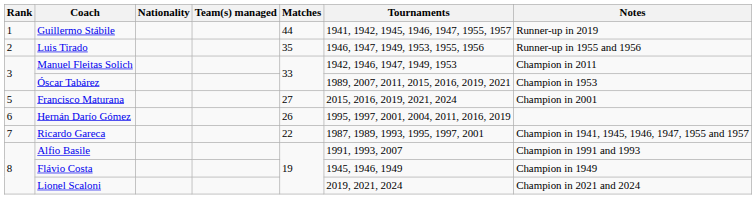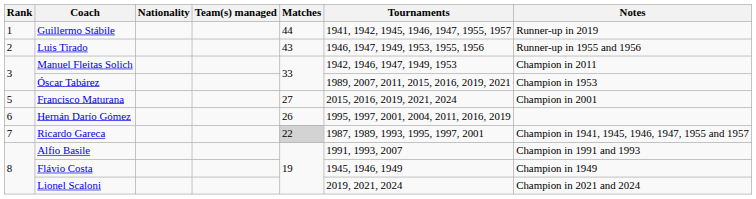 <table class=wikitable>
 <tr>
 <th>Rank</th>
 <th>Coach</th>
 <th>Nationality</th>
 <th>Team(s) managed</th>
 <th>Matches</th>
 <th>Tournaments</th>
 <th>Notes</th>
 </tr>
 <tr>
 <td>1</td>
 <td><a href='#'>Guillermo Stábile</a></td>
 <td></td>
 <td></td>
 <td>44</td>
 <td>1941, 1942, 1945, 1946, 1947, 1955, 1957</td>
 <td>Runner-up in 2019</td>
 </tr>
 <tr>
 <td>2</td>
 <td><a href='#'>Luis Tirado</a></td>
 <td></td>
 <td></td>
-<td>35</td>
+<td>43</td>
 <td>1946, 1947, 1949, 1953, 1955, 1956</td>
 <td>Runner-up in 1955 and 1956</td>
 </tr>
 <tr>
 <td rowspan=2>3</td>
 <td><a href='#'>Manuel Fleitas Solich</a></td>
 <td></td>
 <td></td>
 <td rowspan=2>33</td>
 <td>1942, 1946, 1947, 1949, 1953</td>
 <td>Champion in 2011</td>
 </tr>
 <tr>
 <td><a href='#'>Óscar Tabárez</a></td>
 <td></td>
 <td></td>
 <td>1989, 2007, 2011, 2015, 2016, 2019, 2021</td>
 <td>Champion in 1953</td>
 </tr>
 <tr>
 <td>5</td>
 <td><a href='#'>Francisco Maturana</a></td>
 <td></td>
 <td> </td>
 <td>27</td>
 <td>2015, 2016, 2019, 2021, 2024</td>
 <td>Champion in 2001</td>
 </tr>
 <tr>
 <td>6</td>
 <td><a href='#'>Hernán Darío Gómez</a></td>
 <td></td>
 <td>  </td>
 <td>26</td>
 <td>1995, 1997, 2001, 2004, 2011, 2016, 2019</td>
 <td></td>
 </tr>
 <tr>
 <td>7</td>
 <td><a href='#'>Ricardo Gareca</a></td>
 <td></td>
 <td> </td>
-<td>22</td>
+<td style="background: lightgrey;">22</td>
 <td>1987, 1989, 1993, 1995, 1997, 2001</td>
 <td>Champion in 1941, 1945, 1946, 1947, 1955 and 1957</td>
 </tr>
 <tr>
 <td rowspan=3>8</td>
 <td><a href='#'>Alfio Basile</a></td>
 <td></td>
 <td></td>
 <td rowspan=3>19</td>
 <td>1991, 1993, 2007</td>
 <td>Champion in 1991 and 1993</td>
 </tr>
 <tr>
 <td><a href='#'>Flávio Costa</a></td>
 <td></td>
 <td></td>
 <td>1945, 1946, 1949</td>
 <td>Champion in 1949</td>
 </tr>
 <tr>
 <td><a href='#'>Lionel Scaloni</a></td>
 <td></td>
 <td></td>
 <td>2019, 2021, 2024</td>
 <td>Champion in 2021 and 2024</td>
 </tr>
 </table>
